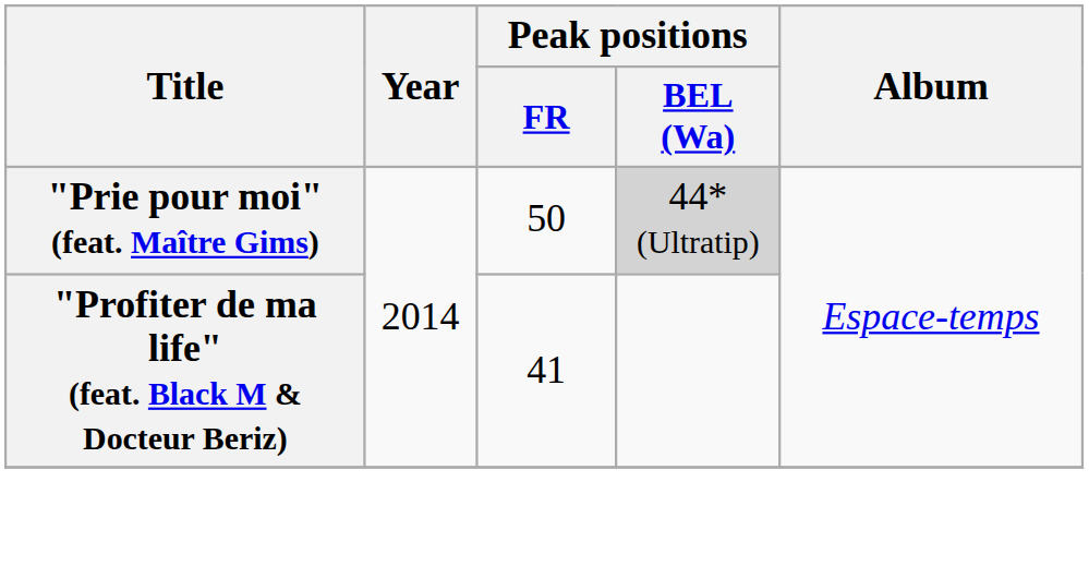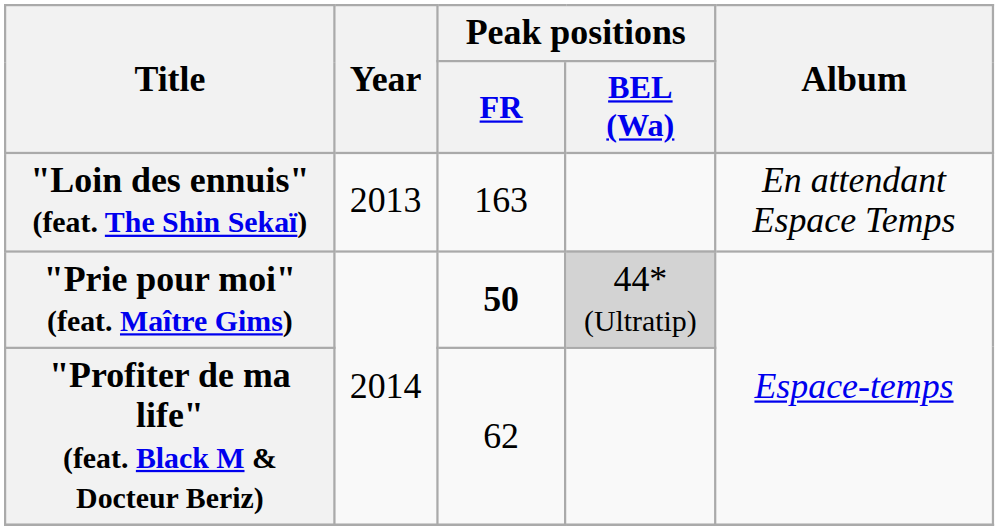 <table class="wikitable plainrowheaders" style="text-align:center;" width="50%">
 <tr>
 <th rowspan="2" align="center" width="120">Title</th>
 <th align="center" rowspan="2" width="10">Year</th>
 <th align="center" colspan="2" width="20">Peak positions</th>
 <th align="center" rowspan="2" width="100">Album</th>
 </tr>
 <tr>
 <th scope="col" style="width:3em;font-size:90%;"><a href='#'>FR</a><br></th>
 <th scope="col" style="width:3em;font-size:90%;"><a href='#'>BEL <br>(Wa)</a><br></th>
 </tr>
 <tr>
+<th scope="row">"Loin des ennuis" <br><small>(feat. <a href='#'>The Shin Sekaï</a>)</small></th>
+<td style="text-align:center;">2013</td>
+<td style="text-align:center;">163</td>
+<td style="text-align:center;"></td>
+<td style="text-align:center;"><em>En attendant Espace Temps</em></td>
+</tr>
+<tr>
 <th scope="row">"Prie pour moi" <br><small>(feat. <a href='#'>Maître Gims</a>)</small></th>
 <td style="text-align:center;" rowspan=2>2014</td>
-<td style="text-align:center;">50</td>
+<td style="text-align:center;"><strong>50</strong></td>
 <td style="background: lightgrey; text-align:center;">44*<br><small>(Ultratip)</small></td>
 <td style="text-align:center;" rowspan=2><em><a href='#'>Espace-temps</a></em></td>
 </tr>
 <tr>
 <th scope="row">"Profiter de ma life" <br><small>(feat. <a href='#'>Black M</a> & Docteur Beriz)</small></th>
-<td style="text-align:center;">41</td>
+<td style="text-align:center;">62</td>
 <td style="text-align:center;"></td>
 </tr>
 <tr>
 </tr>
 </table>
